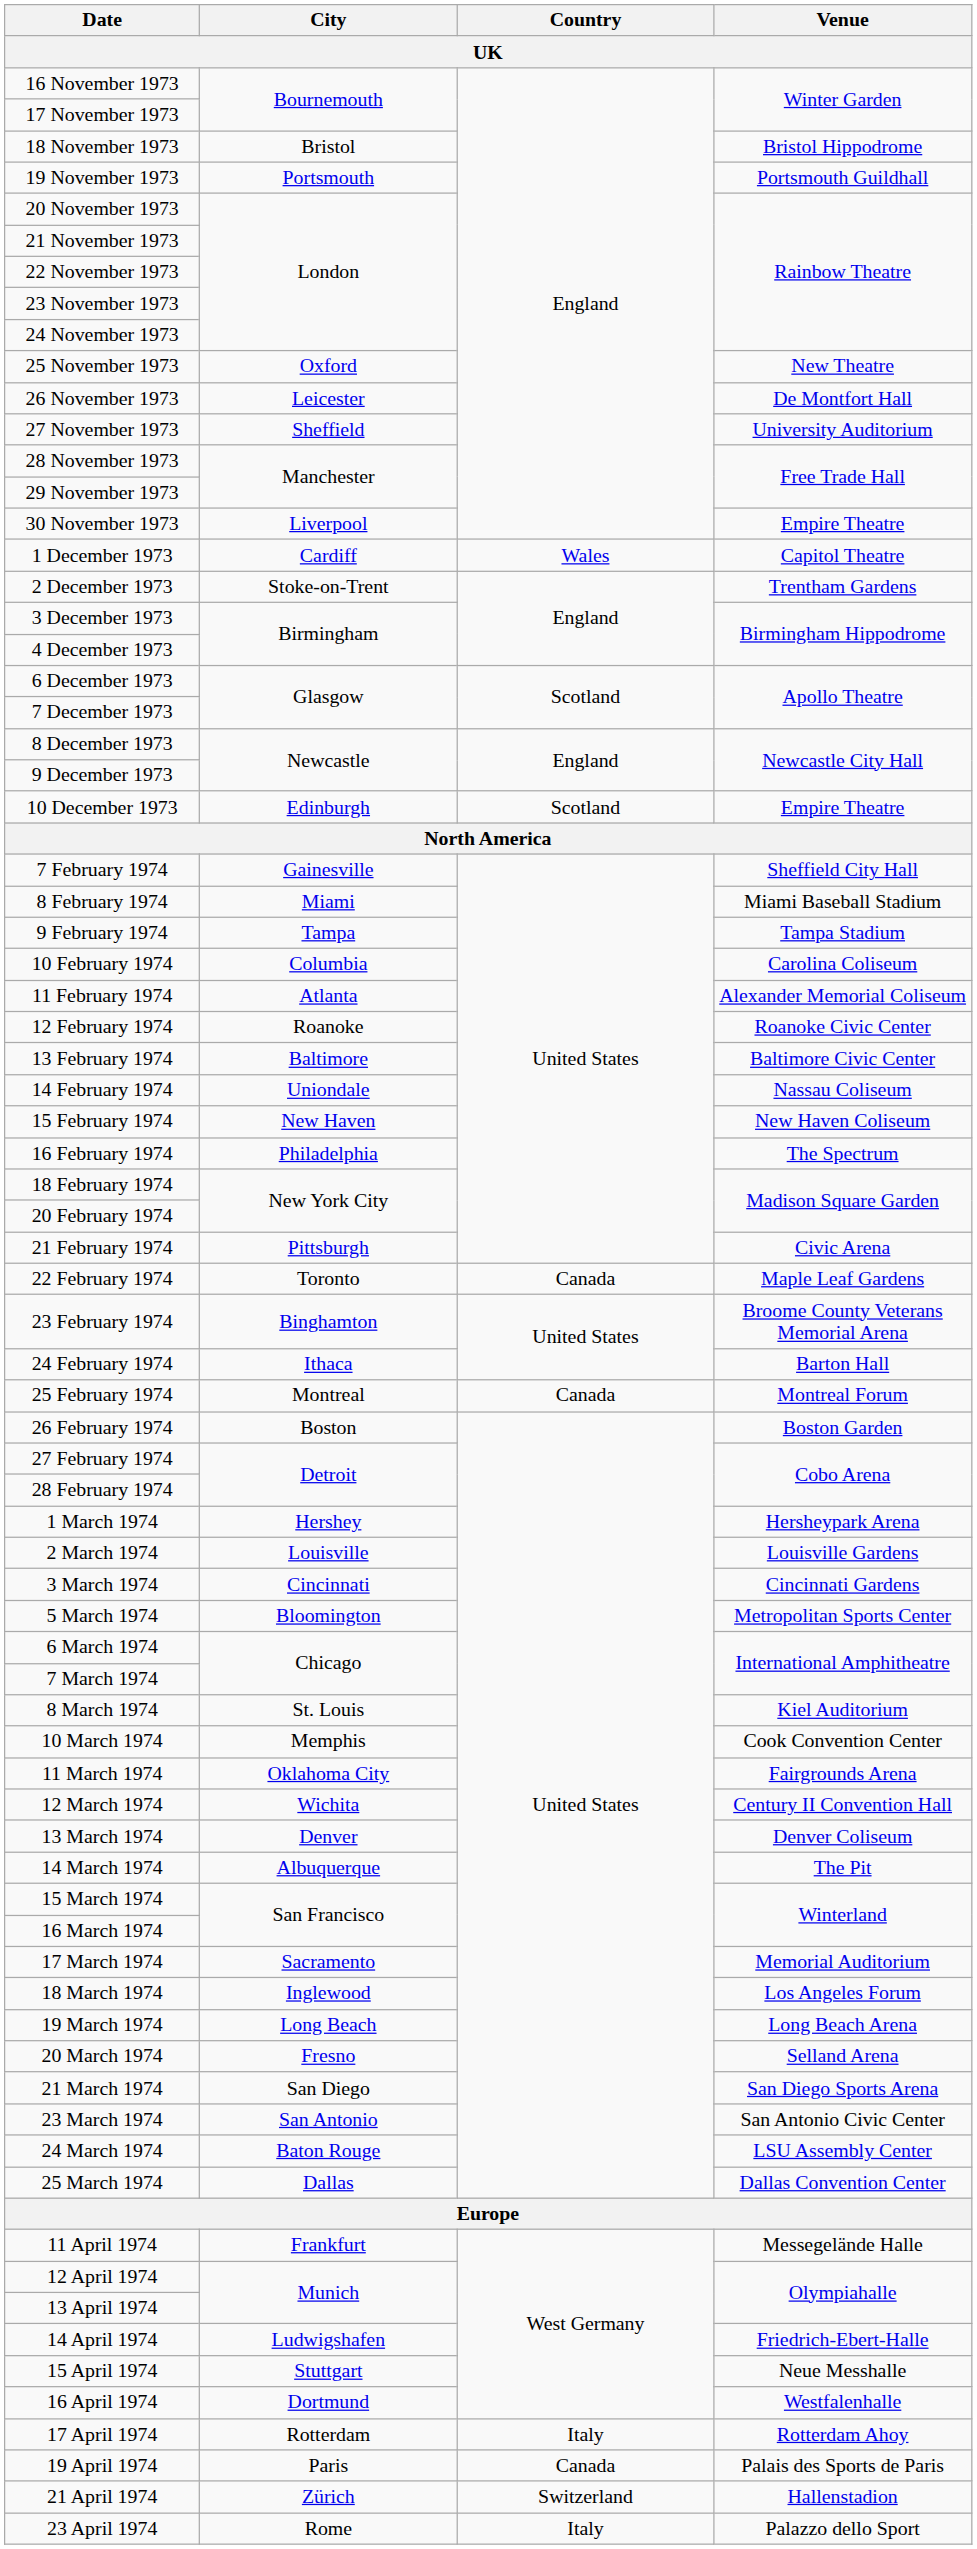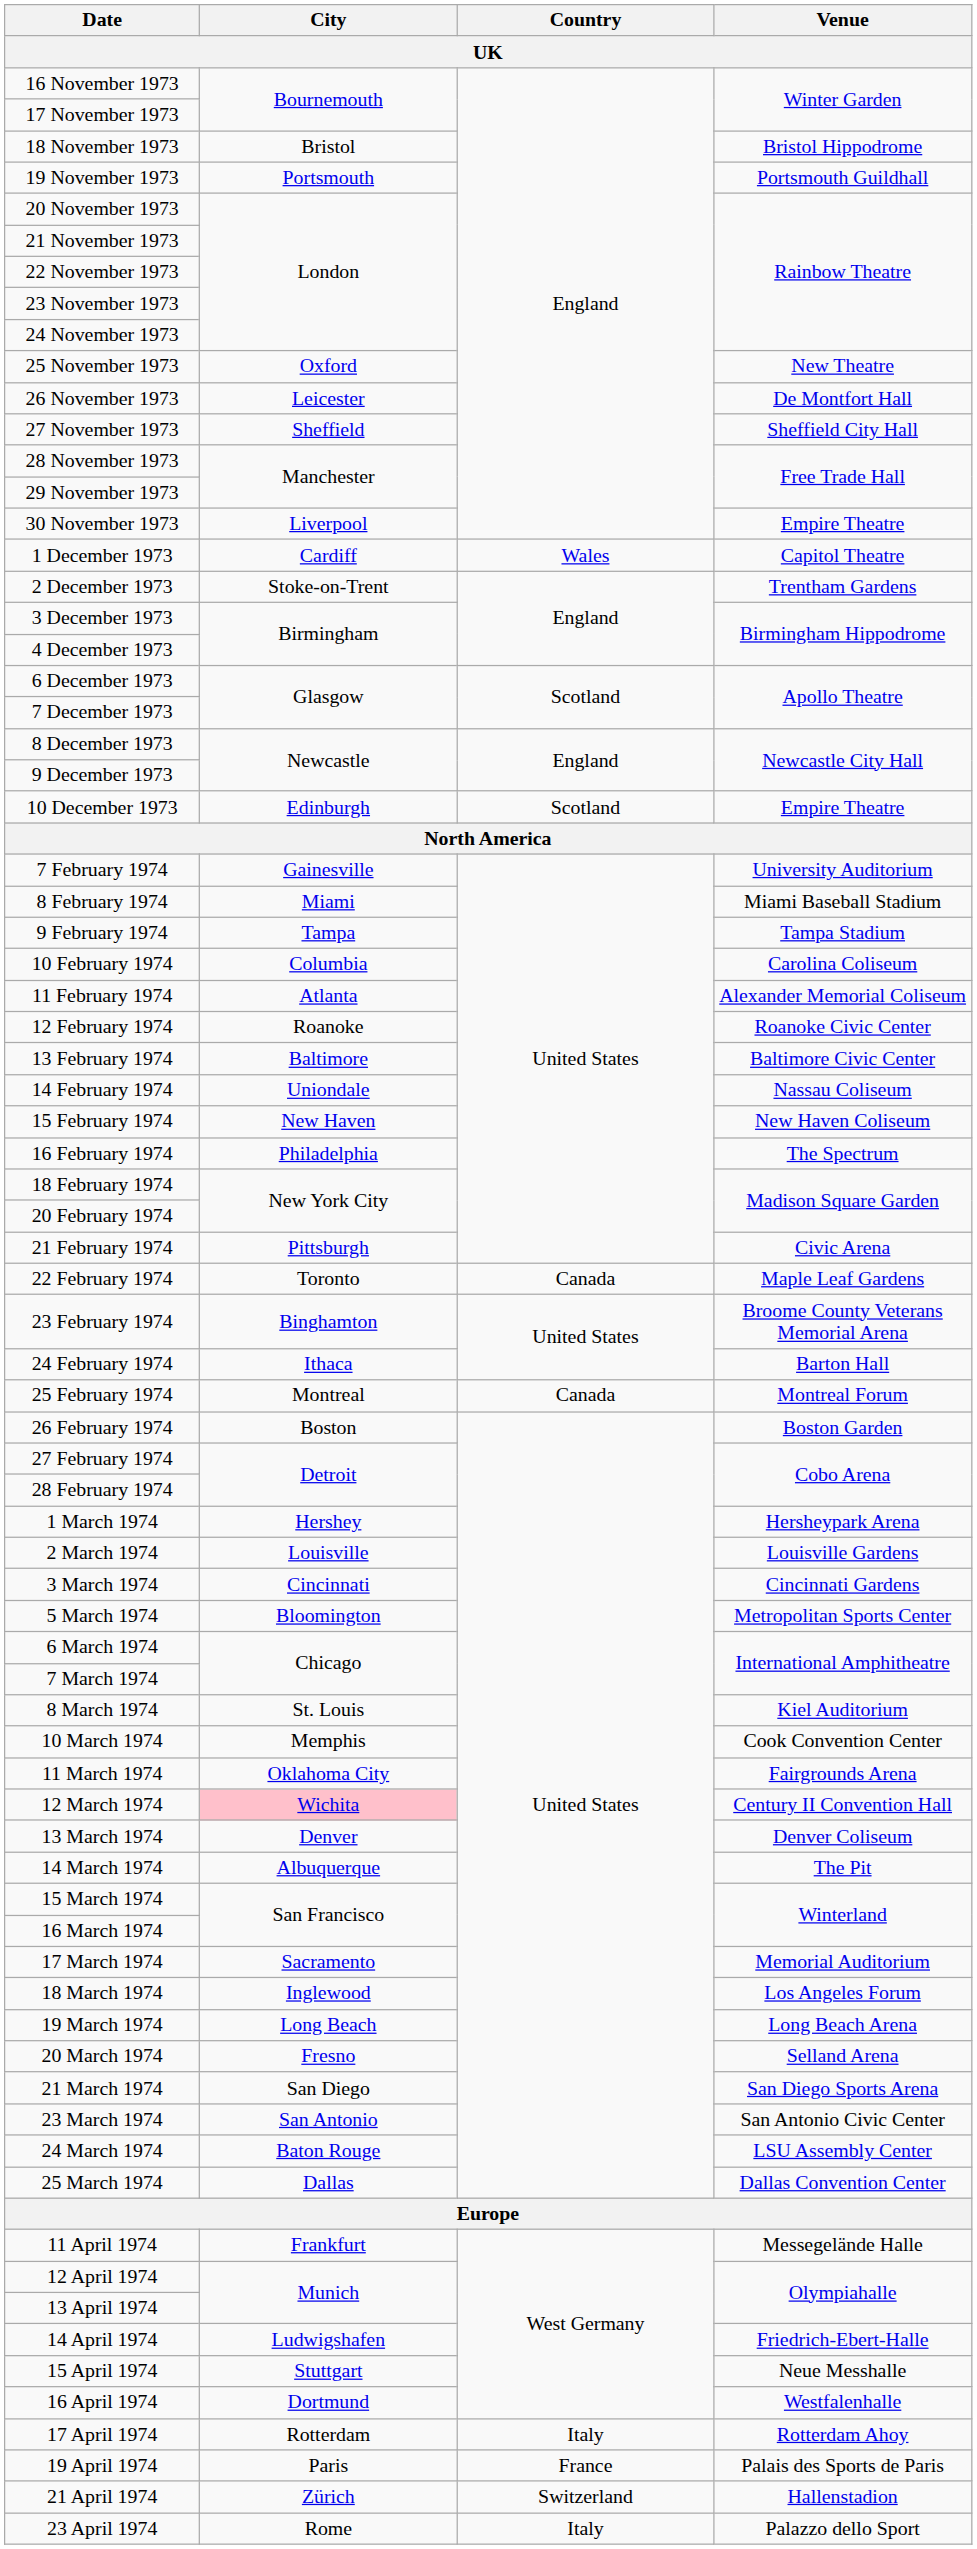 <table class="wikitable" style="text-align:center;">
 <tr>
 <th style="width:150px;">Date</th>
 <th style="width:200px;">City</th>
 <th style="width:200px;">Country</th>
 <th style="width:200px;">Venue</th>
 </tr>
 <tr>
 <th colspan="4">UK</th>
 </tr>
 <tr>
 <td>16 November 1973</td>
 <td rowspan="2"><a href='#'>Bournemouth</a></td>
 <td rowspan="15">England</td>
 <td rowspan="2"><a href='#'>Winter Garden</a></td>
 </tr>
 <tr>
 <td>17 November 1973</td>
 </tr>
 <tr>
 <td>18 November 1973</td>
 <td>Bristol</td>
 <td><a href='#'>Bristol Hippodrome</a></td>
 </tr>
 <tr>
 <td>19 November 1973</td>
 <td><a href='#'>Portsmouth</a></td>
 <td><a href='#'>Portsmouth Guildhall</a></td>
 </tr>
 <tr>
 <td>20 November 1973</td>
 <td rowspan="5">London</td>
 <td rowspan="5"><a href='#'>Rainbow Theatre</a></td>
 </tr>
 <tr>
 <td>21 November 1973</td>
 </tr>
 <tr>
 <td>22 November 1973</td>
 </tr>
 <tr>
 <td>23 November 1973</td>
 </tr>
 <tr>
 <td>24 November 1973</td>
 </tr>
 <tr>
 <td>25 November 1973</td>
 <td><a href='#'>Oxford</a></td>
 <td><a href='#'>New Theatre</a></td>
 </tr>
 <tr>
 <td>26 November 1973</td>
 <td><a href='#'>Leicester</a></td>
 <td><a href='#'>De Montfort Hall</a></td>
 </tr>
 <tr>
 <td>27 November 1973</td>
 <td><a href='#'>Sheffield</a></td>
-<td><a href='#'>University Auditorium</a></td>
+<td><a href='#'>Sheffield City Hall</a></td>
 </tr>
 <tr>
 <td>28 November 1973</td>
 <td rowspan="2">Manchester</td>
 <td rowspan="2"><a href='#'>Free Trade Hall</a></td>
 </tr>
 <tr>
 <td>29 November 1973</td>
 </tr>
 <tr>
 <td>30 November 1973</td>
 <td><a href='#'>Liverpool</a></td>
 <td><a href='#'>Empire Theatre</a></td>
 </tr>
 <tr>
 <td>1 December 1973</td>
 <td><a href='#'>Cardiff</a></td>
 <td><a href='#'>Wales</a></td>
 <td><a href='#'>Capitol Theatre</a></td>
 </tr>
 <tr>
 <td>2 December 1973</td>
 <td>Stoke-on-Trent</td>
 <td rowspan="3">England</td>
 <td><a href='#'>Trentham Gardens</a></td>
 </tr>
 <tr>
 <td>3 December 1973</td>
 <td rowspan="2">Birmingham</td>
 <td rowspan="2"><a href='#'>Birmingham Hippodrome</a></td>
 </tr>
 <tr>
 <td>4 December 1973</td>
 </tr>
 <tr>
 <td>6 December 1973</td>
 <td rowspan="2">Glasgow</td>
 <td rowspan="2">Scotland</td>
 <td rowspan="2"><a href='#'>Apollo Theatre</a></td>
 </tr>
 <tr>
 <td>7 December 1973</td>
 </tr>
 <tr>
 <td>8 December 1973</td>
 <td rowspan="2">Newcastle</td>
 <td rowspan="2">England</td>
 <td rowspan="2"><a href='#'>Newcastle City Hall</a></td>
 </tr>
 <tr>
 <td>9 December 1973</td>
 </tr>
 <tr>
 <td>10 December 1973</td>
 <td><a href='#'>Edinburgh</a></td>
 <td>Scotland</td>
 <td><a href='#'>Empire Theatre</a></td>
 </tr>
 <tr>
 <th colspan="4">North America</th>
 </tr>
 <tr>
 <td>7 February 1974</td>
 <td><a href='#'>Gainesville</a></td>
 <td rowspan="13">United States</td>
-<td><a href='#'>Sheffield City Hall</a></td>
+<td><a href='#'>University Auditorium</a></td>
 </tr>
 <tr>
 <td>8 February 1974</td>
 <td><a href='#'>Miami</a></td>
 <td>Miami Baseball Stadium</td>
 </tr>
 <tr>
 <td>9 February 1974</td>
 <td><a href='#'>Tampa</a></td>
 <td><a href='#'>Tampa Stadium</a></td>
 </tr>
 <tr>
 <td>10 February 1974</td>
 <td><a href='#'>Columbia</a></td>
 <td><a href='#'>Carolina Coliseum</a></td>
 </tr>
 <tr>
 <td>11 February 1974</td>
 <td><a href='#'>Atlanta</a></td>
 <td><a href='#'>Alexander Memorial Coliseum</a></td>
 </tr>
 <tr>
 <td>12 February 1974</td>
 <td>Roanoke</td>
 <td><a href='#'>Roanoke Civic Center</a></td>
 </tr>
 <tr>
 <td>13 February 1974</td>
 <td><a href='#'>Baltimore</a></td>
 <td><a href='#'>Baltimore Civic Center</a></td>
 </tr>
 <tr>
 <td>14 February 1974</td>
 <td><a href='#'>Uniondale</a></td>
 <td><a href='#'>Nassau Coliseum</a></td>
 </tr>
 <tr>
 <td>15 February 1974</td>
 <td><a href='#'>New Haven</a></td>
 <td><a href='#'>New Haven Coliseum</a></td>
 </tr>
 <tr>
 <td>16 February 1974</td>
 <td><a href='#'>Philadelphia</a></td>
 <td><a href='#'>The Spectrum</a></td>
 </tr>
 <tr>
 <td>18 February 1974</td>
 <td rowspan="2">New York City</td>
 <td rowspan="2"><a href='#'>Madison Square Garden</a></td>
 </tr>
 <tr>
 <td>20 February 1974</td>
 </tr>
 <tr>
 <td>21 February 1974</td>
 <td><a href='#'>Pittsburgh</a></td>
 <td><a href='#'>Civic Arena</a></td>
 </tr>
 <tr>
 <td>22 February 1974</td>
 <td>Toronto</td>
 <td>Canada</td>
 <td><a href='#'>Maple Leaf Gardens</a></td>
 </tr>
 <tr>
 <td>23 February 1974</td>
 <td><a href='#'>Binghamton</a></td>
 <td rowspan="2">United States</td>
 <td><a href='#'>Broome County Veterans Memorial Arena</a></td>
 </tr>
 <tr>
 <td>24 February 1974</td>
 <td><a href='#'>Ithaca</a></td>
 <td><a href='#'>Barton Hall</a></td>
 </tr>
 <tr>
 <td>25 February 1974</td>
 <td>Montreal</td>
 <td>Canada</td>
 <td><a href='#'>Montreal Forum</a></td>
 </tr>
 <tr>
 <td>26 February 1974</td>
 <td>Boston</td>
 <td rowspan="25">United States</td>
 <td><a href='#'>Boston Garden</a></td>
 </tr>
 <tr>
 <td>27 February 1974</td>
 <td rowspan="2"><a href='#'>Detroit</a></td>
 <td rowspan="2"><a href='#'>Cobo Arena</a></td>
 </tr>
 <tr>
 <td>28 February 1974</td>
 </tr>
 <tr>
 <td>1 March 1974</td>
 <td><a href='#'>Hershey</a></td>
 <td><a href='#'>Hersheypark Arena</a></td>
 </tr>
 <tr>
 <td>2 March 1974</td>
 <td><a href='#'>Louisville</a></td>
 <td><a href='#'>Louisville Gardens</a></td>
 </tr>
 <tr>
 <td>3 March 1974</td>
 <td><a href='#'>Cincinnati</a></td>
 <td><a href='#'>Cincinnati Gardens</a></td>
 </tr>
 <tr>
 <td>5 March 1974</td>
 <td><a href='#'>Bloomington</a></td>
 <td><a href='#'>Metropolitan Sports Center</a></td>
 </tr>
 <tr>
 <td>6 March 1974</td>
 <td rowspan="2">Chicago</td>
 <td rowspan="2"><a href='#'>International Amphitheatre</a></td>
 </tr>
 <tr>
 <td>7 March 1974</td>
 </tr>
 <tr>
 <td>8 March 1974</td>
 <td>St. Louis</td>
 <td><a href='#'>Kiel Auditorium</a></td>
 </tr>
 <tr>
 <td>10 March 1974</td>
 <td>Memphis</td>
 <td>Cook Convention Center</td>
 </tr>
 <tr>
 <td>11 March 1974</td>
 <td><a href='#'>Oklahoma City</a></td>
 <td><a href='#'>Fairgrounds Arena</a></td>
 </tr>
 <tr>
 <td>12 March 1974</td>
-<td><a href='#'>Wichita</a></td>
+<td style="background: pink;"><a href='#'>Wichita</a></td>
 <td><a href='#'>Century II Convention Hall</a></td>
 </tr>
 <tr>
 <td>13 March 1974</td>
 <td><a href='#'>Denver</a></td>
 <td><a href='#'>Denver Coliseum</a></td>
 </tr>
 <tr>
 <td>14 March 1974</td>
 <td><a href='#'>Albuquerque</a></td>
 <td><a href='#'>The Pit</a></td>
 </tr>
 <tr>
 <td>15 March 1974</td>
 <td rowspan="2">San Francisco</td>
 <td rowspan="2"><a href='#'>Winterland</a></td>
 </tr>
 <tr>
 <td>16 March 1974</td>
 </tr>
 <tr>
 <td>17 March 1974</td>
 <td><a href='#'>Sacramento</a></td>
 <td><a href='#'>Memorial Auditorium</a></td>
 </tr>
 <tr>
 <td>18 March 1974</td>
 <td><a href='#'>Inglewood</a></td>
 <td><a href='#'>Los Angeles Forum</a></td>
 </tr>
 <tr>
 <td>19 March 1974</td>
 <td><a href='#'>Long Beach</a></td>
 <td><a href='#'>Long Beach Arena</a></td>
 </tr>
 <tr>
 <td>20 March 1974</td>
 <td><a href='#'>Fresno</a></td>
 <td><a href='#'>Selland Arena</a></td>
 </tr>
 <tr>
 <td>21 March 1974</td>
 <td>San Diego</td>
 <td><a href='#'>San Diego Sports Arena</a></td>
 </tr>
 <tr>
 <td>23 March 1974</td>
 <td><a href='#'>San Antonio</a></td>
 <td>San Antonio Civic Center</td>
 </tr>
 <tr>
 <td>24 March 1974</td>
 <td><a href='#'>Baton Rouge</a></td>
 <td><a href='#'>LSU Assembly Center</a></td>
 </tr>
 <tr>
 <td>25 March 1974</td>
 <td><a href='#'>Dallas</a></td>
 <td><a href='#'>Dallas Convention Center</a></td>
 </tr>
 <tr>
 <th colspan="4">Europe</th>
 </tr>
 <tr>
 <td>11 April 1974</td>
 <td><a href='#'>Frankfurt</a></td>
 <td rowspan="6">West Germany</td>
 <td>Messegelände Halle</td>
 </tr>
 <tr>
 <td>12 April 1974</td>
 <td rowspan="2"><a href='#'>Munich</a></td>
 <td rowspan="2"><a href='#'>Olympiahalle</a></td>
 </tr>
 <tr>
 <td>13 April 1974</td>
 </tr>
 <tr>
 <td>14 April 1974</td>
 <td><a href='#'>Ludwigshafen</a></td>
 <td><a href='#'>Friedrich-Ebert-Halle</a></td>
 </tr>
 <tr>
 <td>15 April 1974</td>
 <td><a href='#'>Stuttgart</a></td>
 <td>Neue Messhalle</td>
 </tr>
 <tr>
 <td>16 April 1974</td>
 <td><a href='#'>Dortmund</a></td>
 <td><a href='#'>Westfalenhalle</a></td>
 </tr>
 <tr>
 <td>17 April 1974</td>
 <td>Rotterdam</td>
 <td>Italy</td>
 <td><a href='#'>Rotterdam Ahoy</a></td>
 </tr>
 <tr>
 <td>19 April 1974</td>
 <td>Paris</td>
-<td>Canada</td>
+<td>France</td>
 <td>Palais des Sports de Paris</td>
 </tr>
 <tr>
 <td>21 April 1974</td>
 <td><a href='#'>Zürich</a></td>
 <td>Switzerland</td>
 <td><a href='#'>Hallenstadion</a></td>
 </tr>
 <tr>
 <td>23 April 1974</td>
 <td>Rome</td>
 <td>Italy</td>
 <td>Palazzo dello Sport</td>
 </tr>
 </table>
